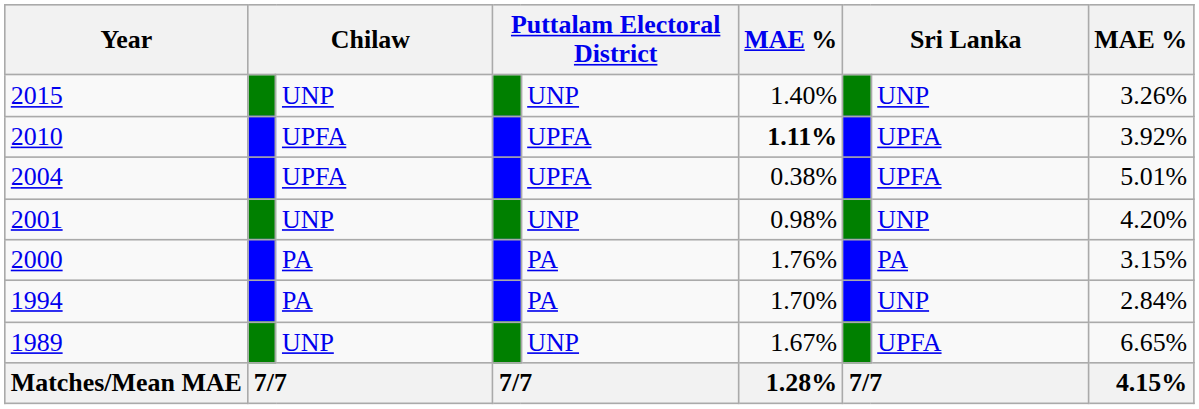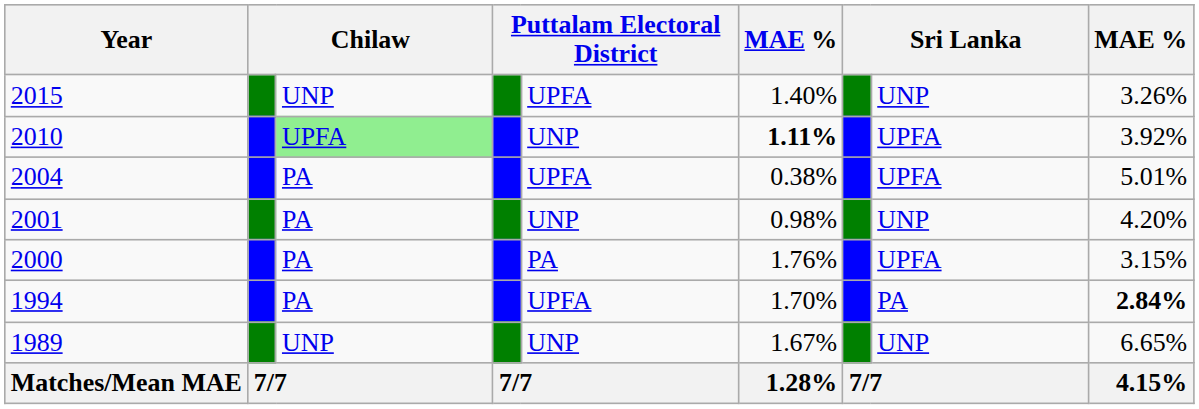 <table class="wikitable">
 <tr>
 <th>Year</th>
 <th colspan="2" width="144px">Chilaw</th>
 <th colspan="2" width="144px"><a href='#'>Puttalam Electoral District</a></th>
 <th><a href='#'>MAE</a> %</th>
 <th colspan="2" width="144px">Sri Lanka</th>
 <th>MAE %</th>
 </tr>
 <tr>
 <td><a href='#'>2015</a></td>
 <td style="background-color:green;" width="10px"></td>
 <td style="text-align:left;"><a href='#'>UNP</a></td>
 <td style="background-color:green;" width="10px"></td>
-<td style="text-align:left;"><a href='#'>UNP</a></td>
+<td style="text-align:left;"><a href='#'>UPFA</a></td>
 <td style="text-align:right;">1.40%</td>
 <td style="background-color:green;" width="10px"></td>
 <td style="text-align:left;"><a href='#'>UNP</a></td>
 <td style="text-align:right;">3.26%</td>
 </tr>
 <tr>
 <td><a href='#'>2010</a></td>
 <td style="background-color:blue;" width="10px"></td>
-<td style="text-align:left;"><a href='#'>UPFA</a></td>
+<td style="background: lightgreen; text-align:left;"><a href='#'>UPFA</a></td>
 <td style="background-color:blue;" width="10px"></td>
-<td style="text-align:left;"><a href='#'>UPFA</a></td>
+<td style="text-align:left;"><a href='#'>UNP</a></td>
 <td style="text-align:right;"><strong>1.11%</strong></td>
 <td style="background-color:blue;" width="10px"></td>
 <td style="text-align:left;"><a href='#'>UPFA</a></td>
 <td style="text-align:right;">3.92%</td>
 </tr>
 <tr>
 <td><a href='#'>2004</a></td>
 <td style="background-color:blue;" width="10px"></td>
-<td style="text-align:left;"><a href='#'>UPFA</a></td>
+<td style="text-align:left;"><a href='#'>PA</a></td>
 <td style="background-color:blue;" width="10px"></td>
 <td style="text-align:left;"><a href='#'>UPFA</a></td>
 <td style="text-align:right;">0.38%</td>
 <td style="background-color:blue;" width="10px"></td>
 <td style="text-align:left;"><a href='#'>UPFA</a></td>
 <td style="text-align:right;">5.01%</td>
 </tr>
 <tr>
 <td><a href='#'>2001</a></td>
 <td style="background-color:green;" width="10px"></td>
-<td style="text-align:left;"><a href='#'>UNP</a></td>
+<td style="text-align:left;"><a href='#'>PA</a></td>
 <td style="background-color:green;" width="10px"></td>
 <td style="text-align:left;"><a href='#'>UNP</a></td>
 <td style="text-align:right;">0.98%</td>
 <td style="background-color:green;" width="10px"></td>
 <td style="text-align:left;"><a href='#'>UNP</a></td>
 <td style="text-align:right;">4.20%</td>
 </tr>
 <tr>
 <td><a href='#'>2000</a></td>
 <td style="background-color:blue;" width="10px"></td>
 <td style="text-align:left;"><a href='#'>PA</a></td>
 <td style="background-color:blue;" width="10px"></td>
 <td style="text-align:left;"><a href='#'>PA</a></td>
 <td style="text-align:right;">1.76%</td>
 <td style="background-color:blue;" width="10px"></td>
-<td style="text-align:left;"><a href='#'>PA</a></td>
+<td style="text-align:left;"><a href='#'>UPFA</a></td>
 <td style="text-align:right;">3.15%</td>
 </tr>
 <tr>
 <td><a href='#'>1994</a></td>
 <td style="background-color:blue;" width="10px"></td>
 <td style="text-align:left;"><a href='#'>PA</a></td>
 <td style="background-color:blue;" width="10px"></td>
-<td style="text-align:left;"><a href='#'>PA</a></td>
+<td style="text-align:left;"><a href='#'>UPFA</a></td>
 <td style="text-align:right;">1.70%</td>
 <td style="background-color:blue;" width="10px"></td>
-<td style="text-align:left;"><a href='#'>UNP</a></td>
-<td style="text-align:right;">2.84%</td>
+<td style="text-align:left;"><a href='#'>PA</a></td>
+<td style="text-align:right;"><strong>2.84%</strong></td>
 </tr>
 <tr>
 <td><a href='#'>1989</a></td>
 <td style="background-color:green;" width="10px"></td>
 <td style="text-align:left;"><a href='#'>UNP</a></td>
 <td style="background-color:green;" width="10px"></td>
 <td style="text-align:left;"><a href='#'>UNP</a></td>
 <td style="text-align:right;">1.67%</td>
 <td style="background-color:green;" width="10px"></td>
-<td style="text-align:left;"><a href='#'>UPFA</a></td>
+<td style="text-align:left;"><a href='#'>UNP</a></td>
 <td style="text-align:right;">6.65%</td>
 </tr>
 <tr>
 <th>Matches/Mean MAE</th>
 <th style="text-align:left;"colspan="2" width="144px">7/7</th>
 <th style="text-align:left;"colspan="2" width="144px">7/7</th>
 <th style="text-align:right;">1.28%</th>
 <th style="text-align:left;"colspan="2" width="144px">7/7</th>
 <th style="text-align:right;">4.15%</th>
 </tr>
 </table>
